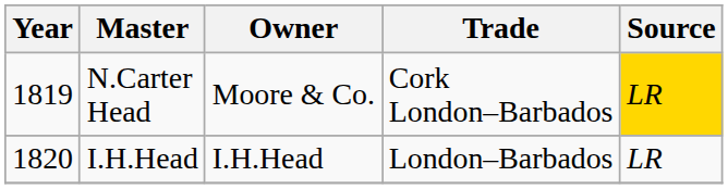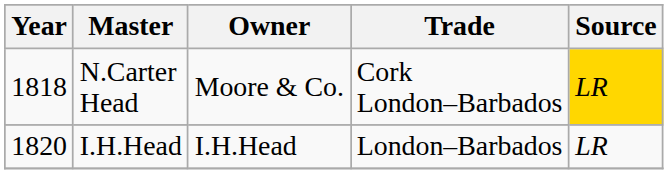 <table class=" wikitable">
 <tr>
 <th>Year</th>
 <th>Master</th>
 <th>Owner</th>
 <th>Trade</th>
 <th>Source</th>
 </tr>
 <tr>
-<td>1819</td>
+<td>1818</td>
 <td>N.Carter<br>Head</td>
 <td>Moore & Co.</td>
 <td>Cork<br>London–Barbados</td>
 <td style="background: gold;"><em>LR</em></td>
 </tr>
 <tr>
 <td>1820</td>
 <td>I.H.Head</td>
 <td>I.H.Head</td>
 <td>London–Barbados</td>
 <td><em>LR</em></td>
 </tr>
 <tr>
 </tr>
 </table>
